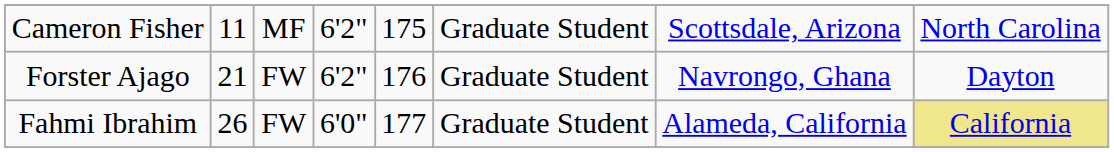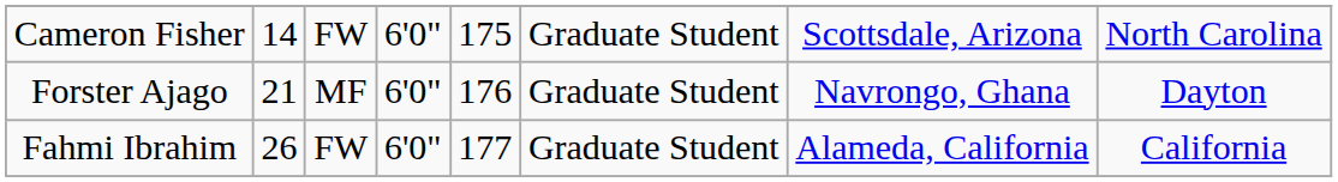 <table class="wikitable sortable" border="1" style="text-align:center;">
 <tr align=center>
 </tr>
 <tr>
 <td>Cameron Fisher</td>
-<td>11</td>
-<td>MF</td>
-<td>6'2"</td>
+<td>14</td>
+<td>FW</td>
+<td>6'0"</td>
 <td>175</td>
 <td>Graduate Student</td>
 <td><a href='#'>Scottsdale, Arizona</a></td>
 <td><a href='#'>North Carolina</a></td>
 </tr>
 <tr>
 <td>Forster Ajago</td>
 <td>21</td>
-<td>FW</td>
-<td>6'2"</td>
+<td>MF</td>
+<td>6'0"</td>
 <td>176</td>
 <td>Graduate Student</td>
 <td><a href='#'>Navrongo, Ghana</a></td>
 <td><a href='#'>Dayton</a></td>
 </tr>
 <tr>
 <td>Fahmi Ibrahim</td>
 <td>26</td>
 <td>FW</td>
 <td>6'0"</td>
 <td>177</td>
 <td>Graduate Student</td>
 <td><a href='#'>Alameda, California</a></td>
-<td style="background: khaki;"><a href='#'>California</a></td>
+<td><a href='#'>California</a></td>
 </tr>
 </table>
